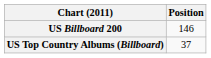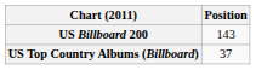 <table class="wikitable sortable plainrowheaders" style="text-align:center">
 <tr>
 <th scope="col">Chart (2011)</th>
 <th scope="col">Position</th>
 </tr>
 <tr>
 <th scope="row">US <em>Billboard</em> 200</th>
-<td>146</td>
+<td>143</td>
 </tr>
 <tr>
 <th scope="row">US Top Country Albums (<em>Billboard</em>)</th>
 <td>37</td>
 </tr>
 </table>
